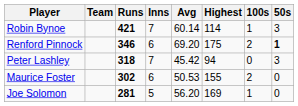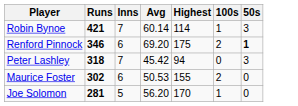 <table class="wikitable">
 <tr>
 <th>Player</th>
-<th>Team</th>
 <th>Runs</th>
 <th>Inns</th>
 <th>Avg</th>
 <th>Highest</th>
 <th>100s</th>
 <th>50s</th>
 </tr>
 <tr>
 <td><a href='#'>Robin Bynoe</a></td>
-<td></td>
 <td><strong>421</strong></td>
 <td>7</td>
 <td>60.14</td>
 <td>114</td>
 <td>1</td>
 <td>3</td>
 </tr>
 <tr>
 <td><a href='#'>Renford Pinnock</a></td>
-<td></td>
 <td><strong>346</strong></td>
 <td>6</td>
 <td>69.20</td>
 <td>175</td>
 <td>2</td>
 <td><strong>1</strong></td>
 </tr>
 <tr>
 <td><a href='#'>Peter Lashley</a></td>
-<td></td>
 <td><strong>318</strong></td>
 <td>7</td>
 <td>45.42</td>
 <td>94</td>
 <td>0</td>
 <td>3</td>
 </tr>
 <tr>
 <td><a href='#'>Maurice Foster</a></td>
-<td></td>
 <td><strong>302</strong></td>
 <td>6</td>
 <td>50.53</td>
 <td>155</td>
 <td>2</td>
 <td>0</td>
 </tr>
 <tr>
 <td><a href='#'>Joe Solomon</a></td>
-<td></td>
 <td><strong>281</strong></td>
 <td>5</td>
 <td>56.20</td>
-<td>169</td>
+<td>170</td>
 <td>1</td>
 <td>0</td>
 </tr>
 </table>
